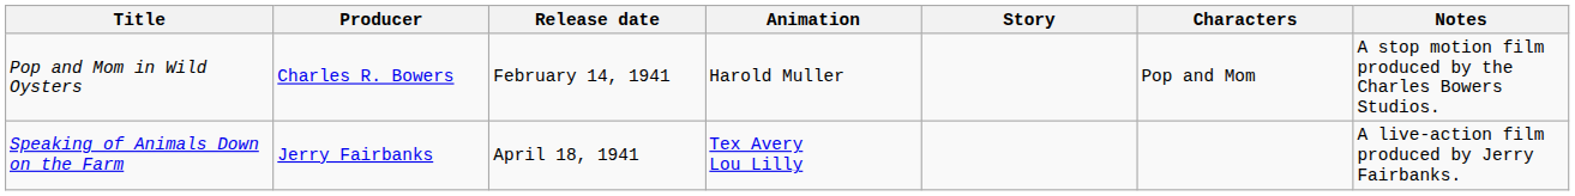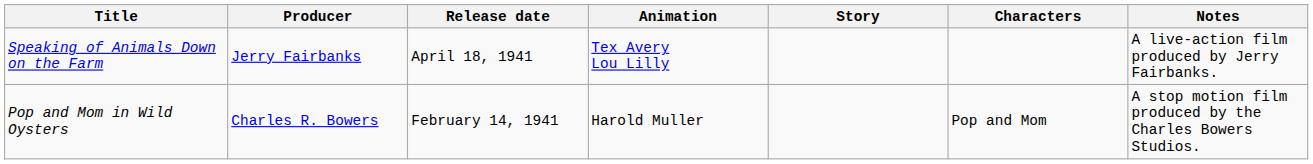 <table class="wikitable sortable">
 <tr>
 <th style="width:15em">Title</th>
 <th style="width:12em">Producer</th>
 <th style="width:12em">Release date</th>
 <th style="width:12em">Animation</th>
 <th style="width:12em">Story</th>
 <th style="width:12em">Characters</th>
 <th style="width:12em">Notes</th>
 </tr>
 <tr>
+<td><em><a href='#'>Speaking of Animals Down on the Farm</a></em></td>
+<td><a href='#'>Jerry Fairbanks</a></td>
+<td>April 18, 1941</td>
+<td><a href='#'>Tex Avery</a><br><a href='#'>Lou Lilly</a></td>
+<td></td>
+<td></td>
+<td>A live-action film produced by Jerry Fairbanks.</td>
+</tr>
+<tr>
 <td><em>Pop and Mom in Wild Oysters</em></td>
 <td><a href='#'>Charles R. Bowers</a></td>
 <td>February 14, 1941</td>
 <td>Harold Muller</td>
 <td></td>
 <td>Pop and Mom</td>
 <td>A stop motion film produced by the Charles Bowers Studios.</td>
 </tr>
-<tr>
-<td><em><a href='#'>Speaking of Animals Down on the Farm</a></em></td>
-<td><a href='#'>Jerry Fairbanks</a></td>
-<td>April 18, 1941</td>
-<td><a href='#'>Tex Avery</a><br><a href='#'>Lou Lilly</a></td>
-<td></td>
-<td></td>
-<td>A live-action film produced by Jerry Fairbanks.</td>
-</tr>
 </table>
